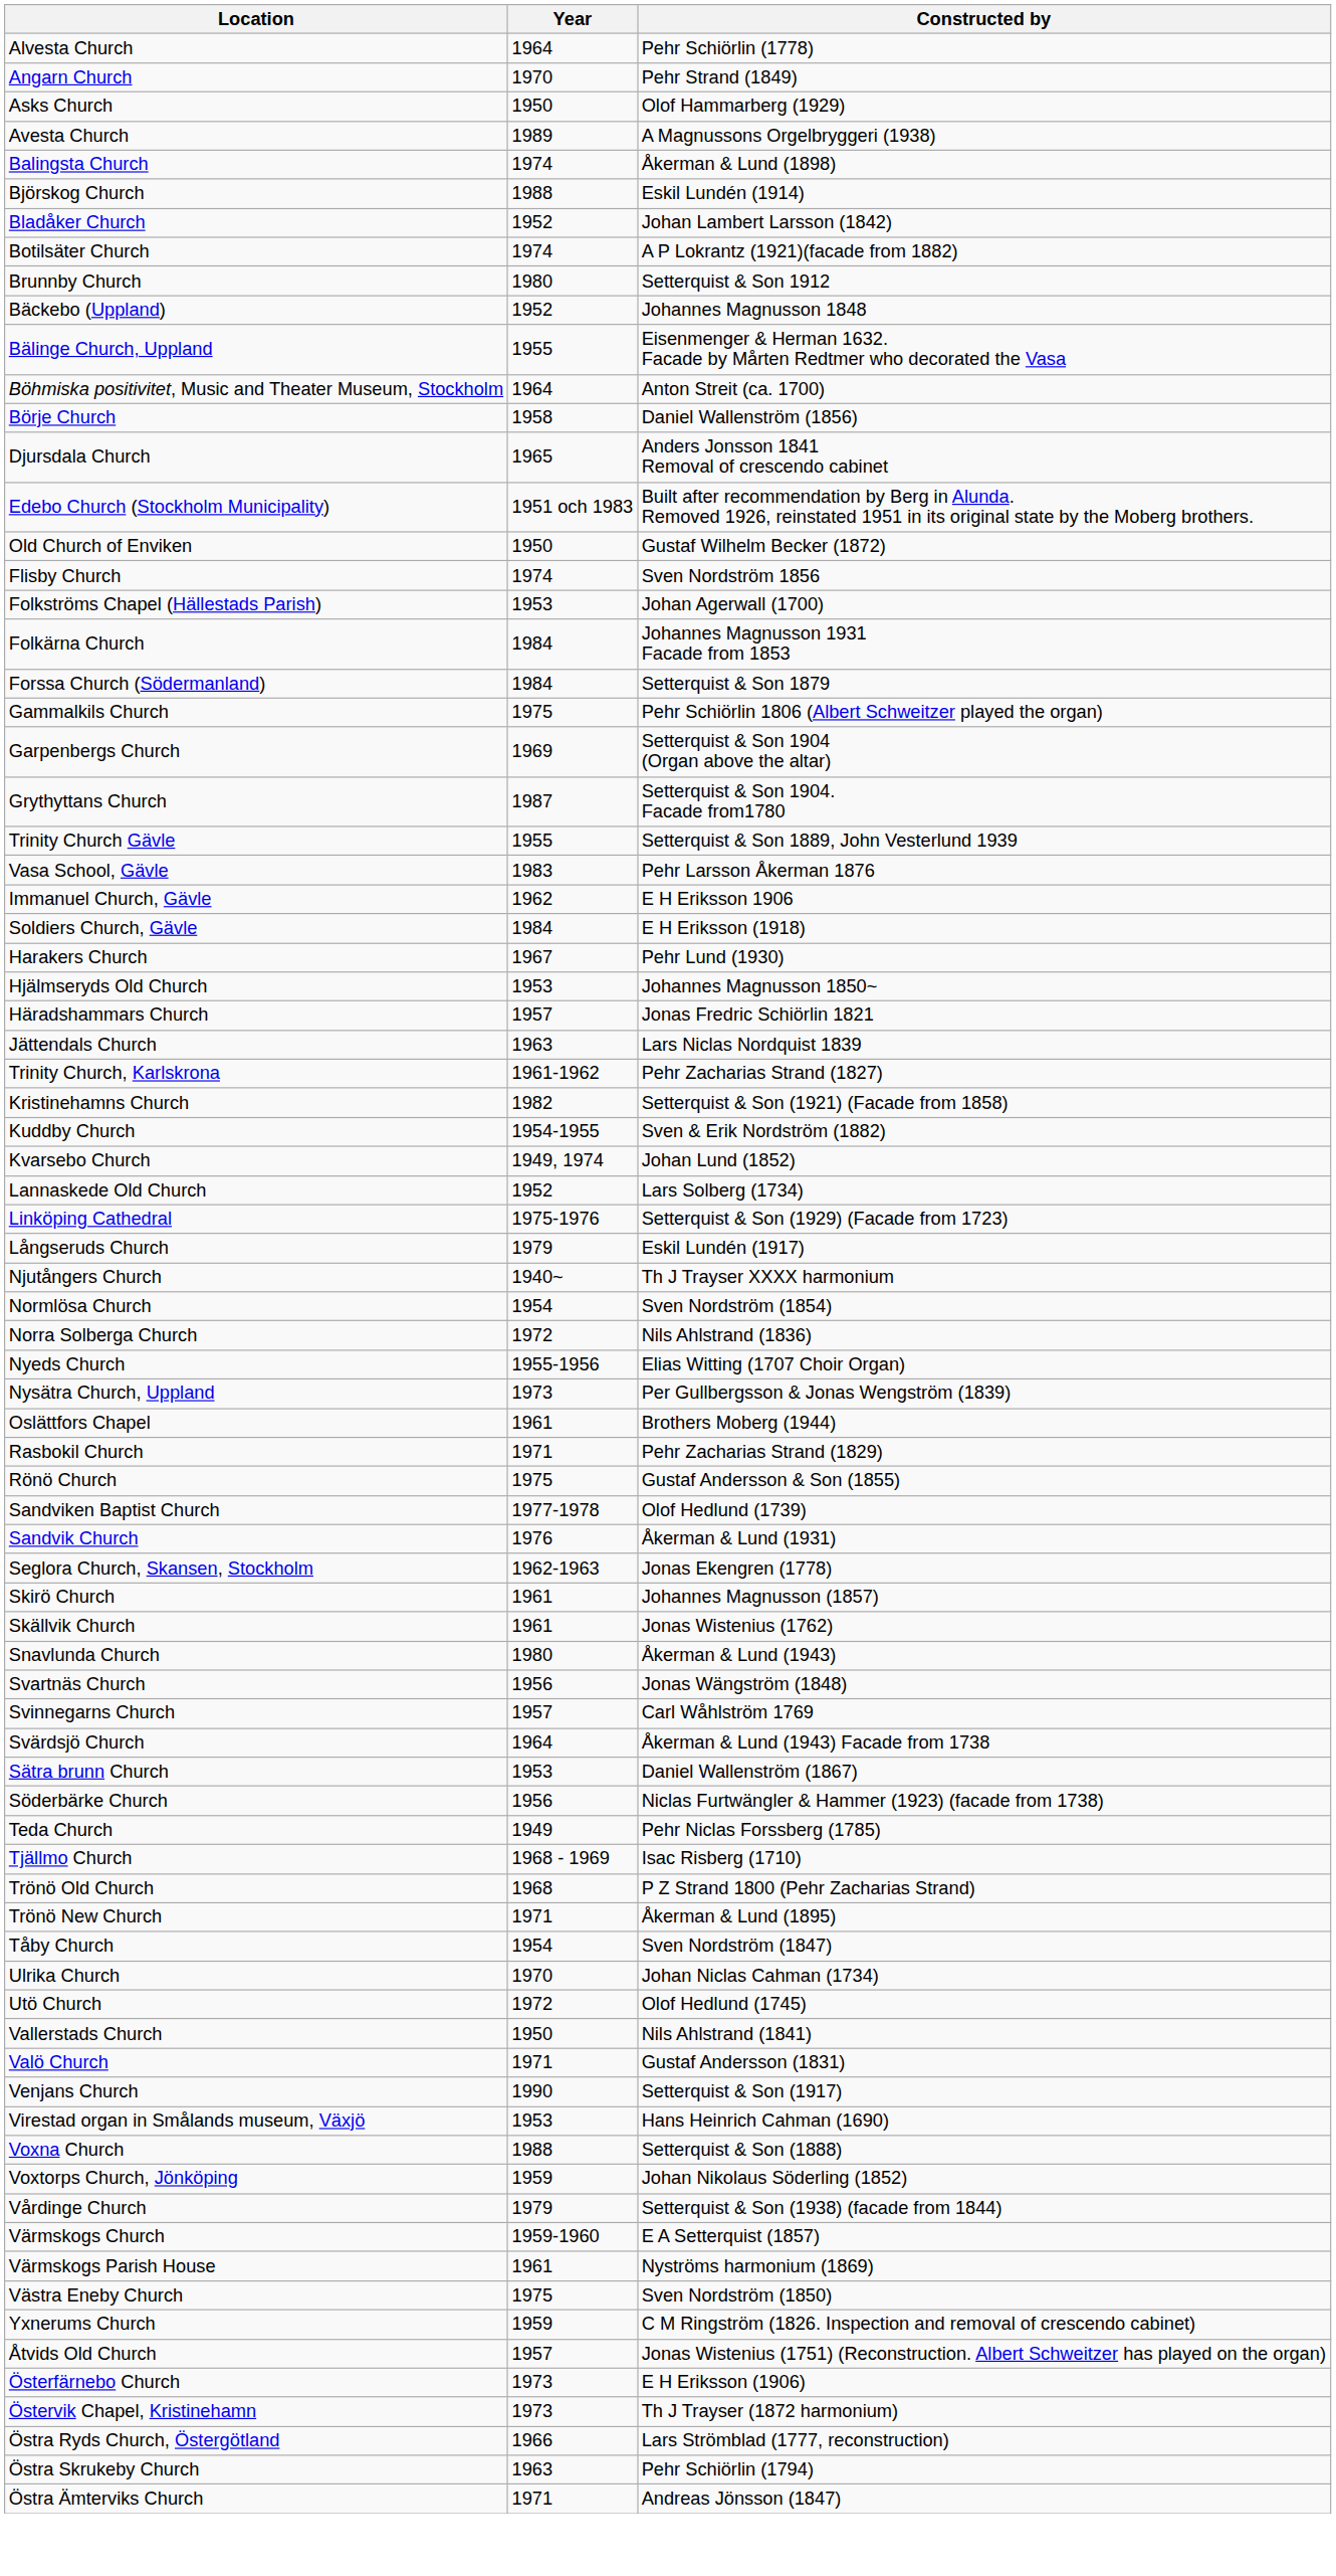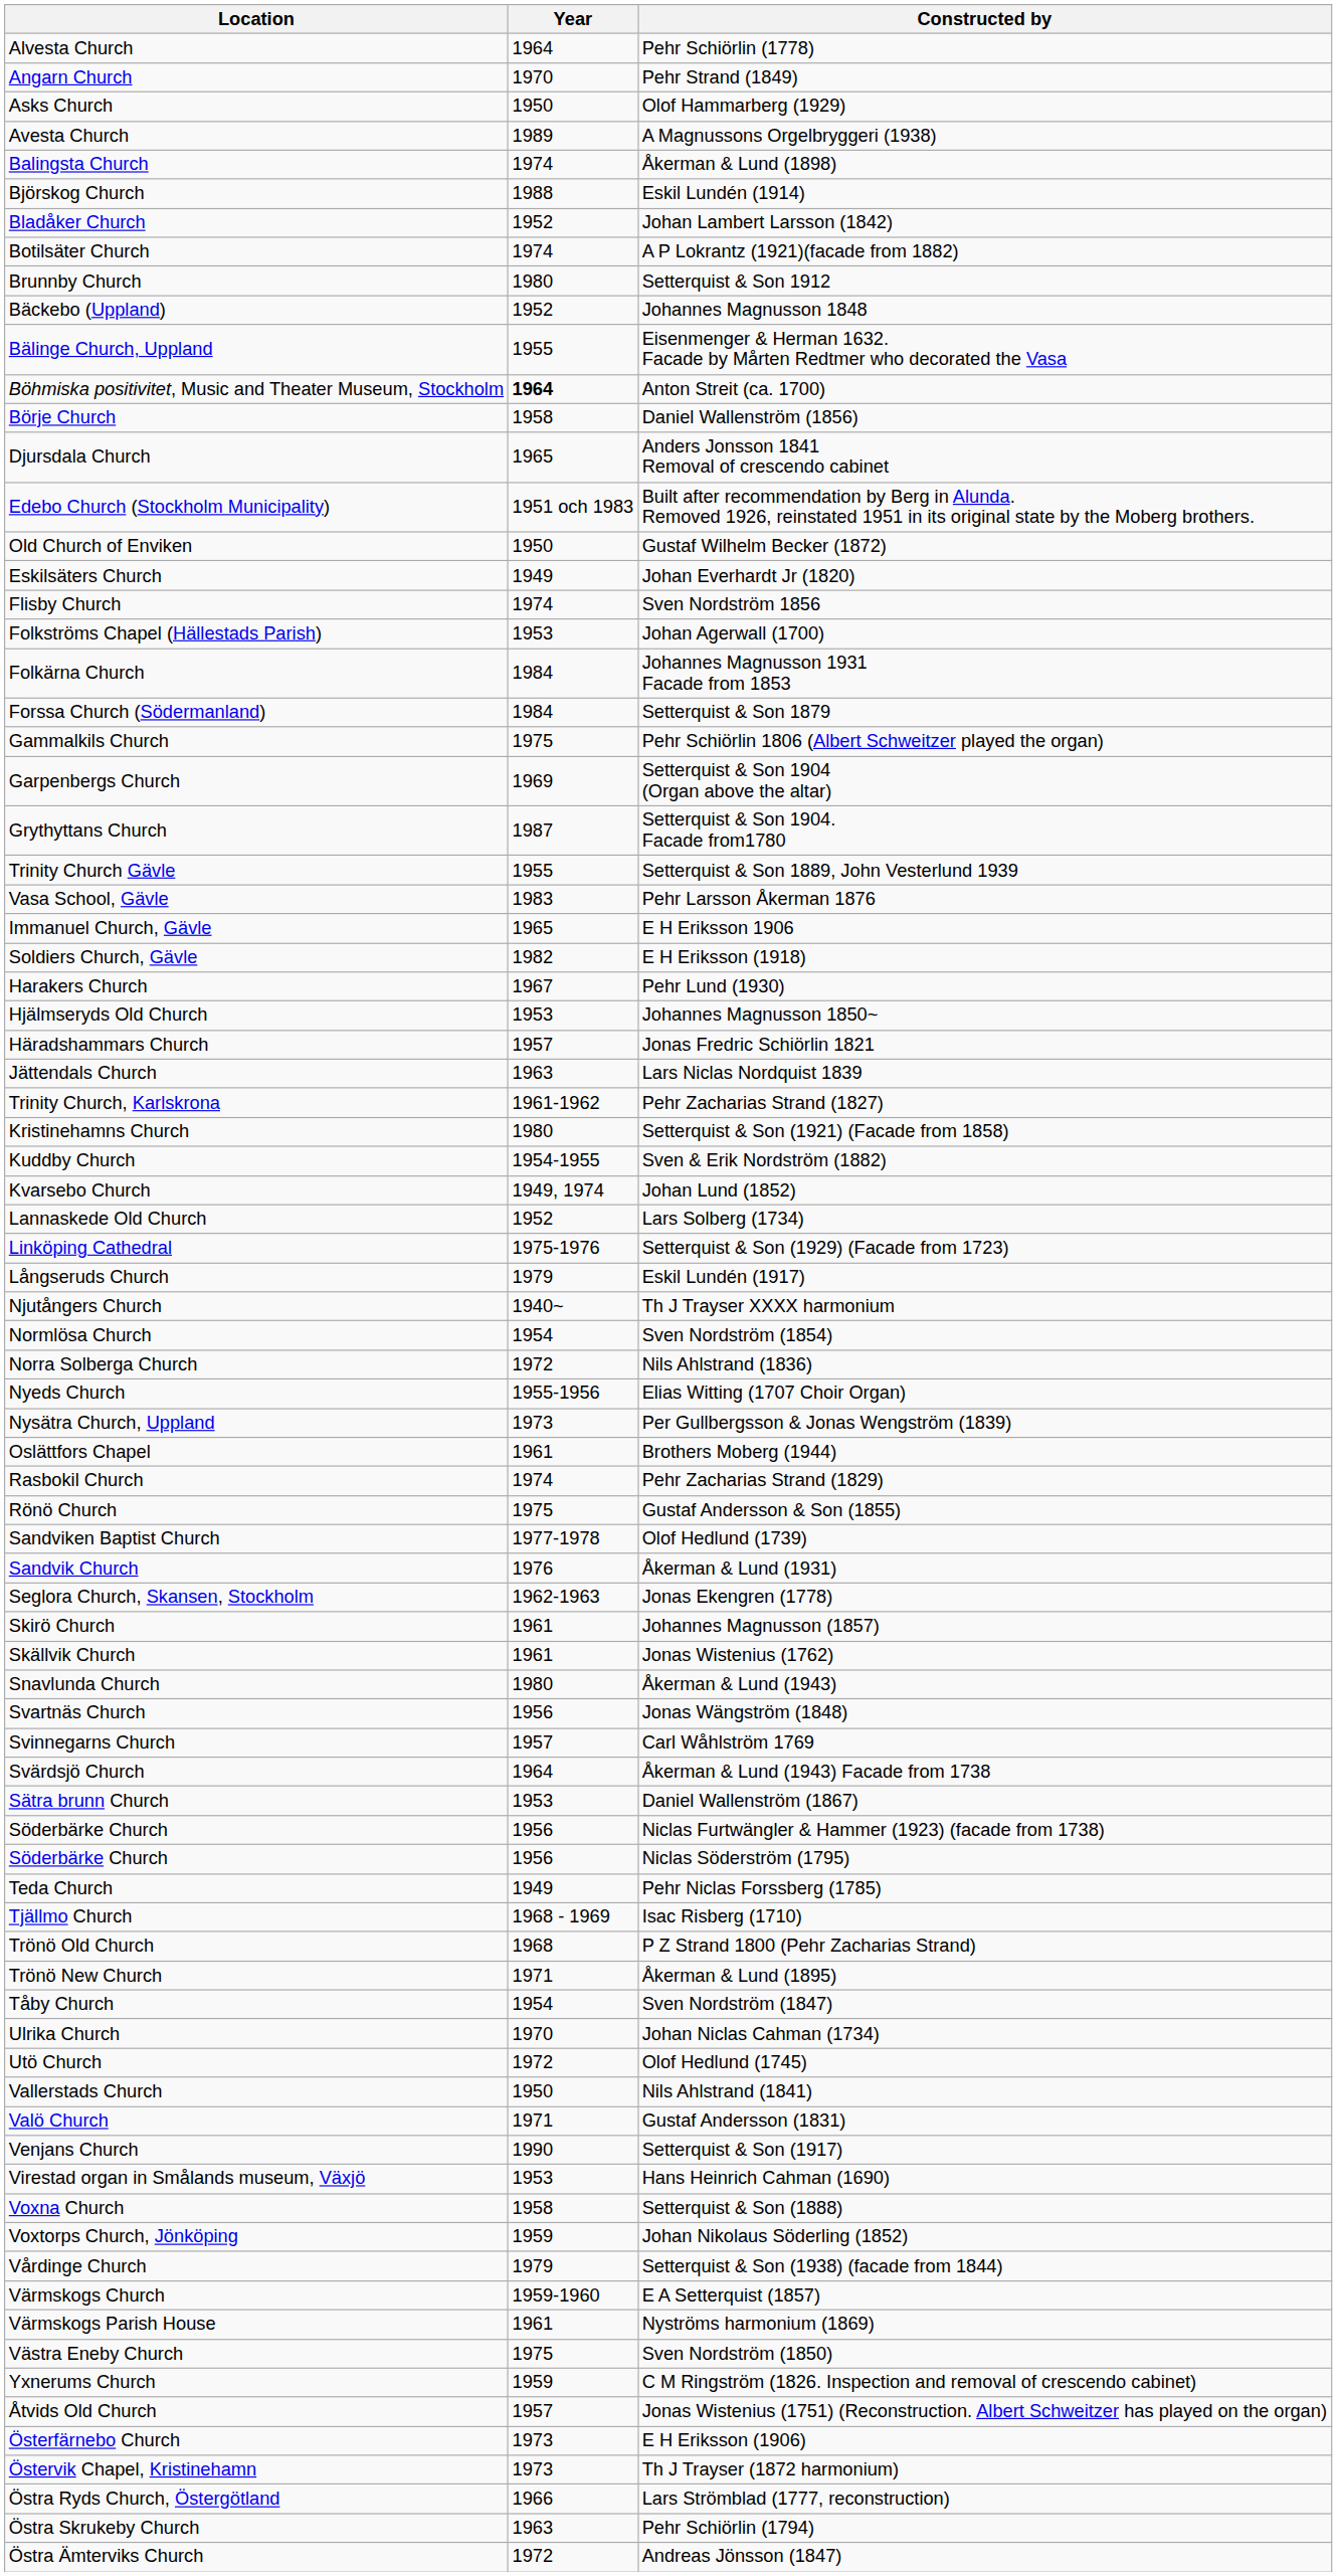 <table class="wikitable">
 <tr>
 <th>Location</th>
 <th>Year</th>
 <th>Constructed by</th>
 </tr>
 <tr>
 <td>Alvesta Church</td>
 <td>1964</td>
 <td>Pehr Schiörlin (1778)</td>
 </tr>
 <tr>
 <td><a href='#'>Angarn Church</a></td>
 <td>1970</td>
 <td>Pehr Strand (1849)</td>
 </tr>
 <tr>
 <td>Asks Church</td>
 <td>1950</td>
 <td>Olof Hammarberg (1929)</td>
 </tr>
 <tr>
 <td>Avesta Church</td>
 <td>1989</td>
 <td>A Magnussons Orgelbryggeri (1938)</td>
 </tr>
 <tr>
 <td><a href='#'>Balingsta Church</a></td>
 <td>1974</td>
 <td>Åkerman & Lund (1898)</td>
 </tr>
 <tr>
 <td>Björskog Church</td>
 <td>1988</td>
 <td>Eskil Lundén (1914)</td>
 </tr>
 <tr>
 <td><a href='#'>Bladåker Church</a></td>
 <td>1952</td>
 <td>Johan Lambert Larsson (1842)</td>
 </tr>
 <tr>
 <td>Botilsäter Church</td>
 <td>1974</td>
 <td>A P Lokrantz (1921)(facade from 1882)</td>
 </tr>
 <tr>
 <td>Brunnby Church</td>
 <td>1980</td>
 <td>Setterquist & Son 1912</td>
 </tr>
 <tr>
 <td>Bäckebo (<a href='#'>Uppland</a>)</td>
 <td>1952</td>
 <td>Johannes Magnusson 1848</td>
 </tr>
 <tr>
 <td><a href='#'>Bälinge Church, Uppland</a></td>
 <td>1955</td>
 <td>Eisenmenger & Herman 1632. <br> Facade by Mårten Redtmer who decorated the <a href='#'>Vasa</a></td>
 </tr>
 <tr>
 <td><em>Böhmiska positivitet</em>, Music and Theater Museum, <a href='#'>Stockholm</a></td>
-<td>1964</td>
+<td><strong>1964</strong></td>
 <td>Anton Streit (ca. 1700)</td>
 </tr>
 <tr>
 <td><a href='#'>Börje Church</a></td>
 <td>1958</td>
 <td>Daniel Wallenström (1856)</td>
 </tr>
 <tr>
 <td>Djursdala Church</td>
 <td>1965</td>
 <td>Anders Jonsson 1841 <br> Removal of crescendo cabinet</td>
 </tr>
 <tr>
 <td><a href='#'>Edebo Church</a> (<a href='#'>Stockholm Municipality</a>)</td>
 <td>1951 och 1983</td>
 <td>Built after recommendation by Berg in <a href='#'>Alunda</a>. <br> Removed 1926, reinstated 1951 in its original state by the Moberg brothers.</td>
 </tr>
 <tr>
 <td>Old Church of Enviken</td>
 <td>1950</td>
 <td>Gustaf Wilhelm Becker (1872)</td>
+</tr>
+<tr>
+<td>Eskilsäters Church</td>
+<td>1949</td>
+<td>Johan Everhardt Jr (1820)</td>
 </tr>
 <tr>
 <td>Flisby Church</td>
 <td>1974</td>
 <td>Sven Nordström 1856</td>
 </tr>
 <tr>
 <td>Folkströms Chapel (<a href='#'>Hällestads Parish</a>)</td>
 <td>1953</td>
 <td>Johan Agerwall (1700)</td>
 </tr>
 <tr>
 <td>Folkärna Church</td>
 <td>1984</td>
 <td>Johannes Magnusson 1931 <br> Facade from 1853</td>
 </tr>
 <tr>
 <td>Forssa Church (<a href='#'>Södermanland</a>)</td>
 <td>1984</td>
 <td>Setterquist & Son 1879</td>
 </tr>
 <tr>
 <td>Gammalkils Church</td>
 <td>1975</td>
 <td>Pehr Schiörlin 1806 (<a href='#'>Albert Schweitzer</a> played the organ)</td>
 </tr>
 <tr>
 <td>Garpenbergs Church</td>
 <td>1969</td>
 <td>Setterquist & Son 1904 <br> (Organ above the altar)</td>
 </tr>
 <tr>
 <td>Grythyttans Church</td>
 <td>1987</td>
 <td>Setterquist & Son 1904. <br> Facade from1780</td>
 </tr>
 <tr>
 <td>Trinity Church <a href='#'>Gävle</a></td>
 <td>1955</td>
 <td>Setterquist & Son 1889, John Vesterlund 1939</td>
 </tr>
 <tr>
 <td>Vasa School, <a href='#'>Gävle</a></td>
 <td>1983</td>
 <td>Pehr Larsson Åkerman 1876</td>
 </tr>
 <tr>
 <td>Immanuel Church, <a href='#'>Gävle</a></td>
-<td>1962</td>
+<td>1965</td>
 <td>E H Eriksson 1906</td>
 </tr>
 <tr>
 <td>Soldiers Church, <a href='#'>Gävle</a></td>
-<td>1984</td>
+<td>1982</td>
 <td>E H Eriksson (1918)</td>
 </tr>
 <tr>
 <td>Harakers Church</td>
 <td>1967</td>
 <td>Pehr Lund (1930)</td>
 </tr>
 <tr>
 <td>Hjälmseryds Old Church</td>
 <td>1953</td>
 <td>Johannes Magnusson 1850~</td>
 </tr>
 <tr>
 <td>Häradshammars Church</td>
 <td>1957</td>
 <td>Jonas Fredric Schiörlin 1821</td>
 </tr>
 <tr>
 <td>Jättendals Church</td>
 <td>1963</td>
 <td>Lars Niclas Nordquist 1839</td>
 </tr>
 <tr>
 <td>Trinity Church, <a href='#'>Karlskrona</a></td>
 <td>1961-1962</td>
 <td>Pehr Zacharias Strand (1827)</td>
 </tr>
 <tr>
 <td>Kristinehamns Church</td>
-<td>1982</td>
+<td>1980</td>
 <td>Setterquist & Son (1921) (Facade from 1858)</td>
 </tr>
 <tr>
 <td>Kuddby Church</td>
 <td>1954-1955</td>
 <td>Sven & Erik Nordström (1882)</td>
 </tr>
 <tr>
 <td>Kvarsebo Church</td>
 <td>1949, 1974</td>
 <td>Johan Lund (1852)</td>
 </tr>
 <tr>
 <td>Lannaskede Old Church</td>
 <td>1952</td>
 <td>Lars Solberg (1734)</td>
 </tr>
 <tr>
 <td><a href='#'>Linköping Cathedral</a></td>
 <td>1975-1976</td>
 <td>Setterquist & Son (1929) (Facade from 1723)</td>
 </tr>
 <tr>
 <td>Långseruds Church</td>
 <td>1979</td>
 <td>Eskil Lundén (1917)</td>
 </tr>
 <tr>
 <td>Njutångers Church</td>
 <td>1940~</td>
 <td>Th J Trayser XXXX harmonium</td>
 </tr>
 <tr>
 <td>Normlösa Church</td>
 <td>1954</td>
 <td>Sven Nordström (1854)</td>
 </tr>
 <tr>
 <td>Norra Solberga Church</td>
 <td>1972</td>
 <td>Nils Ahlstrand (1836)</td>
 </tr>
 <tr>
 <td>Nyeds Church</td>
 <td>1955-1956</td>
 <td>Elias Witting (1707 Choir Organ)</td>
 </tr>
 <tr>
 <td>Nysätra Church, <a href='#'>Uppland</a></td>
 <td>1973</td>
 <td>Per Gullbergsson & Jonas Wengström (1839)</td>
 </tr>
 <tr>
 <td>Oslättfors Chapel</td>
 <td>1961</td>
 <td>Brothers Moberg (1944)</td>
 </tr>
 <tr>
 <td>Rasbokil Church</td>
-<td>1971</td>
+<td>1974</td>
 <td>Pehr Zacharias Strand (1829)</td>
 </tr>
 <tr>
 <td>Rönö Church</td>
 <td>1975</td>
 <td>Gustaf Andersson & Son (1855)</td>
 </tr>
 <tr>
 <td>Sandviken Baptist Church</td>
 <td>1977-1978</td>
 <td>Olof Hedlund (1739)</td>
 </tr>
 <tr>
 <td><a href='#'>Sandvik Church</a></td>
 <td>1976</td>
 <td>Åkerman & Lund (1931)</td>
 </tr>
 <tr>
 <td>Seglora Church, <a href='#'>Skansen</a>, <a href='#'>Stockholm</a></td>
 <td>1962-1963</td>
 <td>Jonas Ekengren (1778)</td>
 </tr>
 <tr>
 <td>Skirö Church</td>
 <td>1961</td>
 <td>Johannes Magnusson (1857)</td>
 </tr>
 <tr>
 <td>Skällvik Church</td>
 <td>1961</td>
 <td>Jonas Wistenius (1762)</td>
 </tr>
 <tr>
 <td>Snavlunda Church</td>
 <td>1980</td>
 <td>Åkerman & Lund (1943)</td>
 </tr>
 <tr>
 <td>Svartnäs Church</td>
 <td>1956</td>
 <td>Jonas Wängström (1848)</td>
 </tr>
 <tr>
 <td>Svinnegarns Church</td>
 <td>1957</td>
 <td>Carl Wåhlström 1769</td>
 </tr>
 <tr>
 <td>Svärdsjö Church</td>
 <td>1964</td>
 <td>Åkerman & Lund (1943) Facade from 1738</td>
 </tr>
 <tr>
 <td><a href='#'>Sätra brunn</a> Church</td>
 <td>1953</td>
 <td>Daniel Wallenström (1867)</td>
 </tr>
 <tr>
 <td>Söderbärke Church</td>
 <td>1956</td>
 <td>Niclas Furtwängler & Hammer (1923) (facade from 1738)</td>
 </tr>
 <tr>
+<td><a href='#'>Söderbärke</a> Church</td>
+<td>1956</td>
+<td>Niclas Söderström (1795)</td>
+</tr>
+<tr>
 <td>Teda Church</td>
 <td>1949</td>
 <td>Pehr Niclas Forssberg (1785)</td>
 </tr>
 <tr>
 <td><a href='#'>Tjällmo</a> Church</td>
 <td>1968 - 1969</td>
 <td>Isac Risberg (1710)</td>
 </tr>
 <tr>
 <td>Trönö Old Church</td>
 <td>1968</td>
 <td>P Z Strand 1800 (Pehr Zacharias Strand)</td>
 </tr>
 <tr>
 <td>Trönö New Church</td>
 <td>1971</td>
 <td>Åkerman & Lund (1895)</td>
 </tr>
 <tr>
 <td>Tåby Church</td>
 <td>1954</td>
 <td>Sven Nordström (1847)</td>
 </tr>
 <tr>
 <td>Ulrika Church</td>
 <td>1970</td>
 <td>Johan Niclas Cahman (1734)</td>
 </tr>
 <tr>
 <td>Utö Church</td>
 <td>1972</td>
 <td>Olof Hedlund (1745)</td>
 </tr>
 <tr>
 <td>Vallerstads Church</td>
 <td>1950</td>
 <td>Nils Ahlstrand (1841)</td>
 </tr>
 <tr>
 <td><a href='#'>Valö Church</a></td>
 <td>1971</td>
 <td>Gustaf Andersson (1831)</td>
 </tr>
 <tr>
 <td>Venjans Church</td>
 <td>1990</td>
 <td>Setterquist & Son (1917)</td>
 </tr>
 <tr>
 <td>Virestad organ in Smålands museum, <a href='#'>Växjö</a></td>
 <td>1953</td>
 <td>Hans Heinrich Cahman (1690)</td>
 </tr>
 <tr>
 <td><a href='#'>Voxna</a> Church</td>
-<td>1988</td>
+<td>1958</td>
 <td>Setterquist & Son (1888)</td>
 </tr>
 <tr>
 <td>Voxtorps Church, <a href='#'>Jönköping</a></td>
 <td>1959</td>
 <td>Johan Nikolaus Söderling (1852)</td>
 </tr>
 <tr>
 <td>Vårdinge Church</td>
 <td>1979</td>
 <td>Setterquist & Son (1938) (facade from 1844)</td>
 </tr>
 <tr>
 <td>Värmskogs Church</td>
 <td>1959-1960</td>
 <td>E A Setterquist (1857)</td>
 </tr>
 <tr>
 <td>Värmskogs Parish House</td>
 <td>1961</td>
 <td>Nyströms harmonium (1869)</td>
 </tr>
 <tr>
 <td>Västra Eneby Church</td>
 <td>1975</td>
 <td>Sven Nordström (1850)</td>
 </tr>
 <tr>
 <td>Yxnerums Church</td>
 <td>1959</td>
 <td>C M Ringström (1826. Inspection and removal of crescendo cabinet)</td>
 </tr>
 <tr>
 <td>Åtvids Old Church</td>
 <td>1957</td>
 <td>Jonas Wistenius (1751) (Reconstruction. <a href='#'>Albert Schweitzer</a> has played on the organ)</td>
 </tr>
 <tr>
 <td><a href='#'>Österfärnebo</a> Church</td>
 <td>1973</td>
 <td>E H Eriksson (1906)</td>
 </tr>
 <tr>
 <td><a href='#'>Östervik</a> Chapel, <a href='#'>Kristinehamn</a></td>
 <td>1973</td>
 <td>Th J Trayser (1872 harmonium)</td>
 </tr>
 <tr>
 <td>Östra Ryds Church, <a href='#'>Östergötland</a></td>
 <td>1966</td>
 <td>Lars Strömblad (1777, reconstruction)</td>
 </tr>
 <tr>
 <td>Östra Skrukeby Church</td>
 <td>1963</td>
 <td>Pehr Schiörlin (1794)</td>
 </tr>
 <tr>
 <td>Östra Ämterviks Church</td>
-<td>1971</td>
+<td>1972</td>
 <td>Andreas Jönsson (1847)</td>
 </tr>
 </table>
